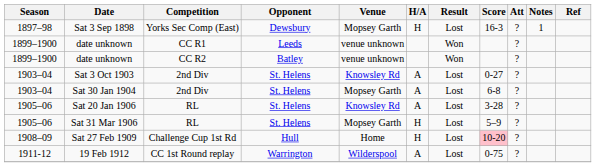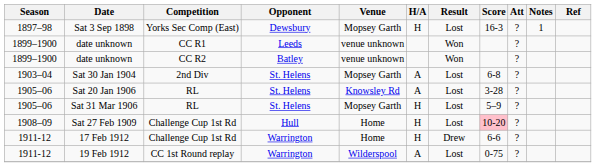 <table class="wikitable" style="text-align:center;">
 <tr>
 <th width=90 abbr="season">Season</th>
 <th width=120 abbr="Date">Date</th>
 <th width=150 abbr="Competition">Competition</th>
 <th width=150 abbr="Opp">Opponent</th>
 <th width 150 abbr="Venue">Venue</th>
 <th width 50 abbr="H/A">H/A</th>
 <th width=75 abbr="Result">Result</th>
 <th width 100 abbr="Score">Score</th>
 <th width 100 abbr=" Att ">Att</th>
 <th width=40 abbr="Notes">Notes</th>
 <th width=50 abbr="Ref">Ref</th>
 </tr>
 <tr>
 <td>1897–98</td>
 <td>Sat 3 Sep 1898</td>
 <td>Yorks Sec Comp (East)</td>
 <td><a href='#'>Dewsbury</a></td>
 <td>Mopsey Garth</td>
 <td>H</td>
 <td>Lost</td>
 <td>16-3</td>
 <td>?</td>
 <td>1</td>
 <td></td>
 </tr>
 <tr>
 <td>1899–1900</td>
 <td>date unknown</td>
 <td>CC R1</td>
 <td><a href='#'>Leeds</a></td>
 <td>venue unknown</td>
 <td></td>
 <td>Won</td>
 <td></td>
 <td>?</td>
 <td></td>
 <td></td>
 </tr>
 <tr>
 <td>1899–1900</td>
 <td>date unknown</td>
 <td>CC R2</td>
 <td><a href='#'>Batley</a></td>
 <td>venue unknown</td>
 <td></td>
 <td>Won</td>
 <td></td>
-<td>?</td>
-<td></td>
-<td></td>
-</tr>
-<tr>
-<td>1903–04</td>
-<td>Sat 3 Oct 1903</td>
-<td>2nd Div</td>
-<td><a href='#'>St. Helens</a></td>
-<td><a href='#'>Knowsley Rd</a></td>
-<td>A</td>
-<td>Lost</td>
-<td>0-27</td>
 <td>?</td>
 <td></td>
 <td></td>
 </tr>
 <tr>
 <td>1903–04</td>
 <td>Sat 30 Jan 1904</td>
 <td>2nd Div</td>
 <td><a href='#'>St. Helens</a></td>
 <td>Mopsey Garth</td>
 <td>A</td>
 <td>Lost</td>
 <td>6-8</td>
 <td>?</td>
 <td></td>
 <td></td>
 </tr>
 <tr>
 <td>1905–06</td>
 <td>Sat 20 Jan 1906</td>
 <td>RL</td>
 <td><a href='#'>St. Helens</a></td>
 <td><a href='#'>Knowsley Rd</a></td>
 <td>A</td>
 <td>Lost</td>
 <td>3-28</td>
 <td>?</td>
 <td></td>
 <td></td>
 </tr>
 <tr>
 <td>1905–06</td>
 <td>Sat 31 Mar 1906</td>
 <td>RL</td>
 <td><a href='#'>St. Helens</a></td>
 <td>Mopsey Garth</td>
 <td>H</td>
 <td>Lost</td>
 <td>5–9</td>
 <td>?</td>
 <td></td>
 <td></td>
 </tr>
 <tr>
 <td>1908–09</td>
 <td>Sat 27 Feb 1909</td>
 <td>Challenge Cup 1st Rd</td>
 <td><a href='#'>Hull</a></td>
 <td>Home</td>
 <td>H</td>
 <td>Lost</td>
 <td style="background: pink;">10-20</td>
 <td>?</td>
 <td></td>
 <td></td>
 </tr>
 <tr>
 <td>1911-12</td>
+<td>17 Feb 1912</td>
+<td>Challenge Cup 1st Rd</td>
+<td><a href='#'>Warrington</a></td>
+<td>Home</td>
+<td>H</td>
+<td>Drew</td>
+<td>6-6</td>
+<td>?</td>
+<td></td>
+<td></td>
+</tr>
+<tr>
+<td>1911-12</td>
 <td>19 Feb 1912</td>
 <td>CC 1st Round replay</td>
 <td><a href='#'>Warrington</a></td>
 <td><a href='#'>Wilderspool</a></td>
 <td>A</td>
 <td>Lost</td>
 <td>0-75</td>
 <td>?</td>
 <td></td>
 <td></td>
 </tr>
 <tr>
 </tr>
 </table>
